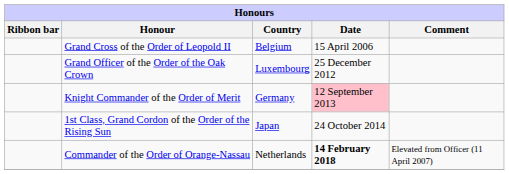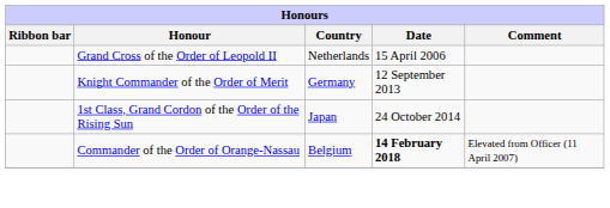 <table class="wikitable" style="width:60%;">
 <tr style="background:#ccf; text-align:center;">
 <td colspan=5><strong>Honours</strong></td>
 </tr>
 <tr>
 <th style="width:80px;">Ribbon bar</th>
 <th>Honour</th>
 <th>Country</th>
 <th>Date</th>
 <th>Comment</th>
 </tr>
 <tr>
 <td></td>
 <td><a href='#'>Grand Cross</a> of the <a href='#'>Order of Leopold II</a></td>
-<td><a href='#'>Belgium</a></td>
+<td>Netherlands</td>
 <td>15 April 2006</td>
-<td></td>
-</tr>
-<tr>
-<td></td>
-<td><a href='#'>Grand Officer</a> of the <a href='#'>Order of the Oak Crown</a></td>
-<td><a href='#'>Luxembourg</a></td>
-<td>25 December 2012</td>
 <td></td>
 </tr>
 <tr>
 <td></td>
 <td><a href='#'>Knight Commander</a> of the <a href='#'>Order of Merit</a></td>
 <td><a href='#'>Germany</a></td>
-<td style="background: pink;">12 September 2013</td>
+<td>12 September 2013</td>
 <td></td>
 </tr>
 <tr>
 <td></td>
 <td><a href='#'>1st Class, Grand Cordon</a> of the <a href='#'>Order of the Rising Sun</a></td>
 <td><a href='#'>Japan</a></td>
 <td>24 October 2014 </td>
 <td></td>
 </tr>
 <tr>
 <td></td>
 <td><a href='#'>Commander</a> of the <a href='#'>Order of Orange-Nassau</a></td>
-<td>Netherlands</td>
+<td><a href='#'>Belgium</a></td>
 <td><strong>14 February 2018</strong></td>
 <td><small>Elevated from Officer (11 April 2007)</small></td>
 </tr>
 <tr>
 </tr>
 </table>
